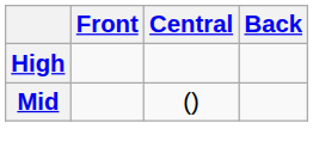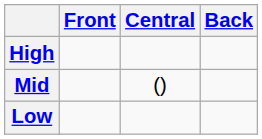 <table class="wikitable" style=text-align:center>
 <tr>
 <th></th>
 <th><a href='#'>Front</a></th>
 <th><a href='#'>Central</a></th>
 <th><a href='#'>Back</a></th>
 </tr>
 <tr>
 <th><a href='#'>High</a></th>
 <td></td>
 <td></td>
 <td></td>
 </tr>
 <tr>
 <th><a href='#'>Mid</a></th>
 <td></td>
 <td>()</td>
 <td></td>
 </tr>
+<tr>
+<th><a href='#'>Low</a></th>
+<td></td>
+<td></td>
+<td></td>
+</tr>
 </table>
